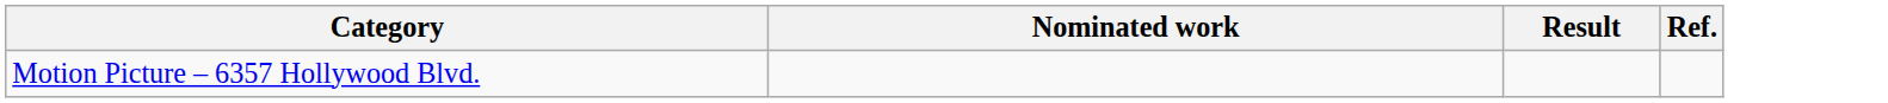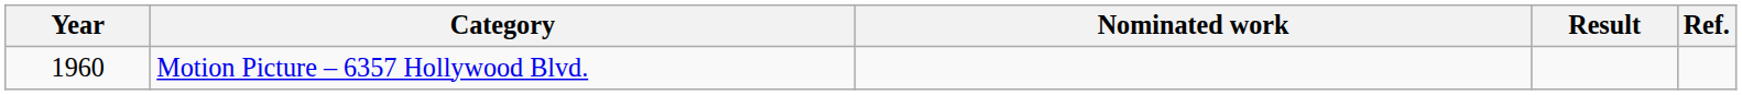 <table class=wikitable>
 <tr>
+<th scope="col" style="width:5em;">Year</th>
 <th scope="col" style="width:26em;">Category</th>
 <th scope="col" style="width:25em;">Nominated work</th>
 <th scope="col" style="width:5em;">Result</th>
 <th>Ref.</th>
 </tr>
 <tr>
+<td style="text-align:center;">1960</td>
 <td><a href='#'>Motion Picture – 6357 Hollywood Blvd.</a></td>
 <td></td>
 <td></td>
 <td></td>
 </tr>
 </table>
